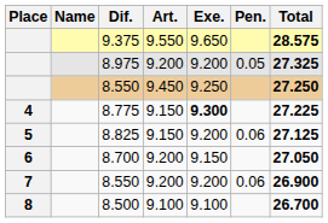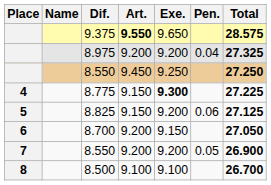 <table class="wikitable sortable" style="text-align:center">
 <tr>
 <th scope=col>Place</th>
 <th scope=col>Name</th>
 <th scope=col>Dif.</th>
 <th scope=col>Art.</th>
 <th scope=col>Exe.</th>
 <th scope=col>Pen.</th>
 <th scope=col>Total</th>
 </tr>
 <tr bgcolor=fffcaf>
 <th scope=row></th>
 <td align=left></td>
 <td>9.375</td>
-<td>9.550</td>
+<td><strong>9.550</strong></td>
 <td>9.650</td>
 <td></td>
 <td><strong>28.575</strong></td>
 </tr>
 <tr bgcolor=e5e5e5>
 <th scope=row></th>
 <td align=left></td>
 <td>8.975</td>
 <td>9.200</td>
 <td>9.200</td>
-<td>0.05</td>
+<td>0.04</td>
 <td><strong>27.325</strong></td>
 </tr>
 <tr bgcolor=eecc99>
 <th scope=row></th>
 <td align=left></td>
 <td>8.550</td>
 <td>9.450</td>
 <td>9.250</td>
 <td></td>
 <td><strong>27.250</strong></td>
 </tr>
 <tr>
 <th scope=row><strong>4</strong></th>
 <td align=left></td>
 <td>8.775</td>
 <td>9.150</td>
 <td><strong>9.300</strong></td>
 <td></td>
 <td><strong>27.225</strong></td>
 </tr>
 <tr>
 <th scope=row><strong>5</strong></th>
 <td align=left></td>
 <td>8.825</td>
 <td>9.150</td>
 <td>9.200</td>
 <td>0.06</td>
 <td><strong>27.125</strong></td>
 </tr>
 <tr>
 <th scope=row><strong>6</strong></th>
 <td align=left></td>
 <td>8.700</td>
 <td>9.200</td>
 <td>9.150</td>
 <td></td>
 <td><strong>27.050</strong></td>
 </tr>
 <tr>
 <th scope=row><strong>7</strong></th>
 <td align=left></td>
 <td>8.550</td>
 <td>9.200</td>
 <td>9.200</td>
-<td>0.06</td>
+<td>0.05</td>
 <td><strong>26.900</strong></td>
 </tr>
 <tr>
 <th scope=row><strong>8</strong></th>
 <td align=left></td>
 <td>8.500</td>
 <td>9.100</td>
 <td>9.100</td>
 <td></td>
 <td><strong>26.700</strong></td>
 </tr>
 </table>
